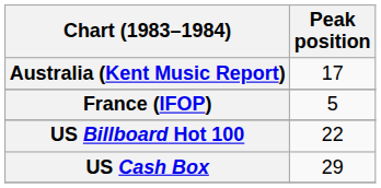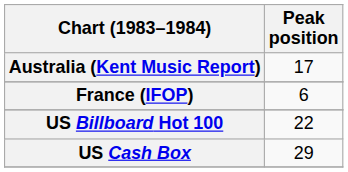 <table class="wikitable plainrowheaders sortable">
 <tr>
 <th>Chart (1983–1984)</th>
 <th>Peak<br>position</th>
 </tr>
 <tr>
 <th scope="row">Australia (<a href='#'>Kent Music Report</a>)</th>
 <td align="center">17</td>
 </tr>
 <tr>
 </tr>
 <tr>
 </tr>
 <tr>
 </tr>
 <tr>
 </tr>
 <tr>
 <th scope="row">France (<a href='#'>IFOP</a>)</th>
-<td align="center">5</td>
+<td align="center">6</td>
 </tr>
 <tr>
 </tr>
 <tr>
 </tr>
 <tr>
 </tr>
 <tr>
 </tr>
 <tr>
 </tr>
 <tr>
 </tr>
 <tr>
 </tr>
 <tr>
 </tr>
 <tr>
 <th scope="row">US <a href='#'><em>Billboard</em> Hot 100</a></th>
 <td align="center">22</td>
 </tr>
 <tr>
 <th scope="row">US <em><a href='#'>Cash Box</a></em></th>
 <td align="center">29</td>
 </tr>
 <tr>
 </tr>
 </table>
